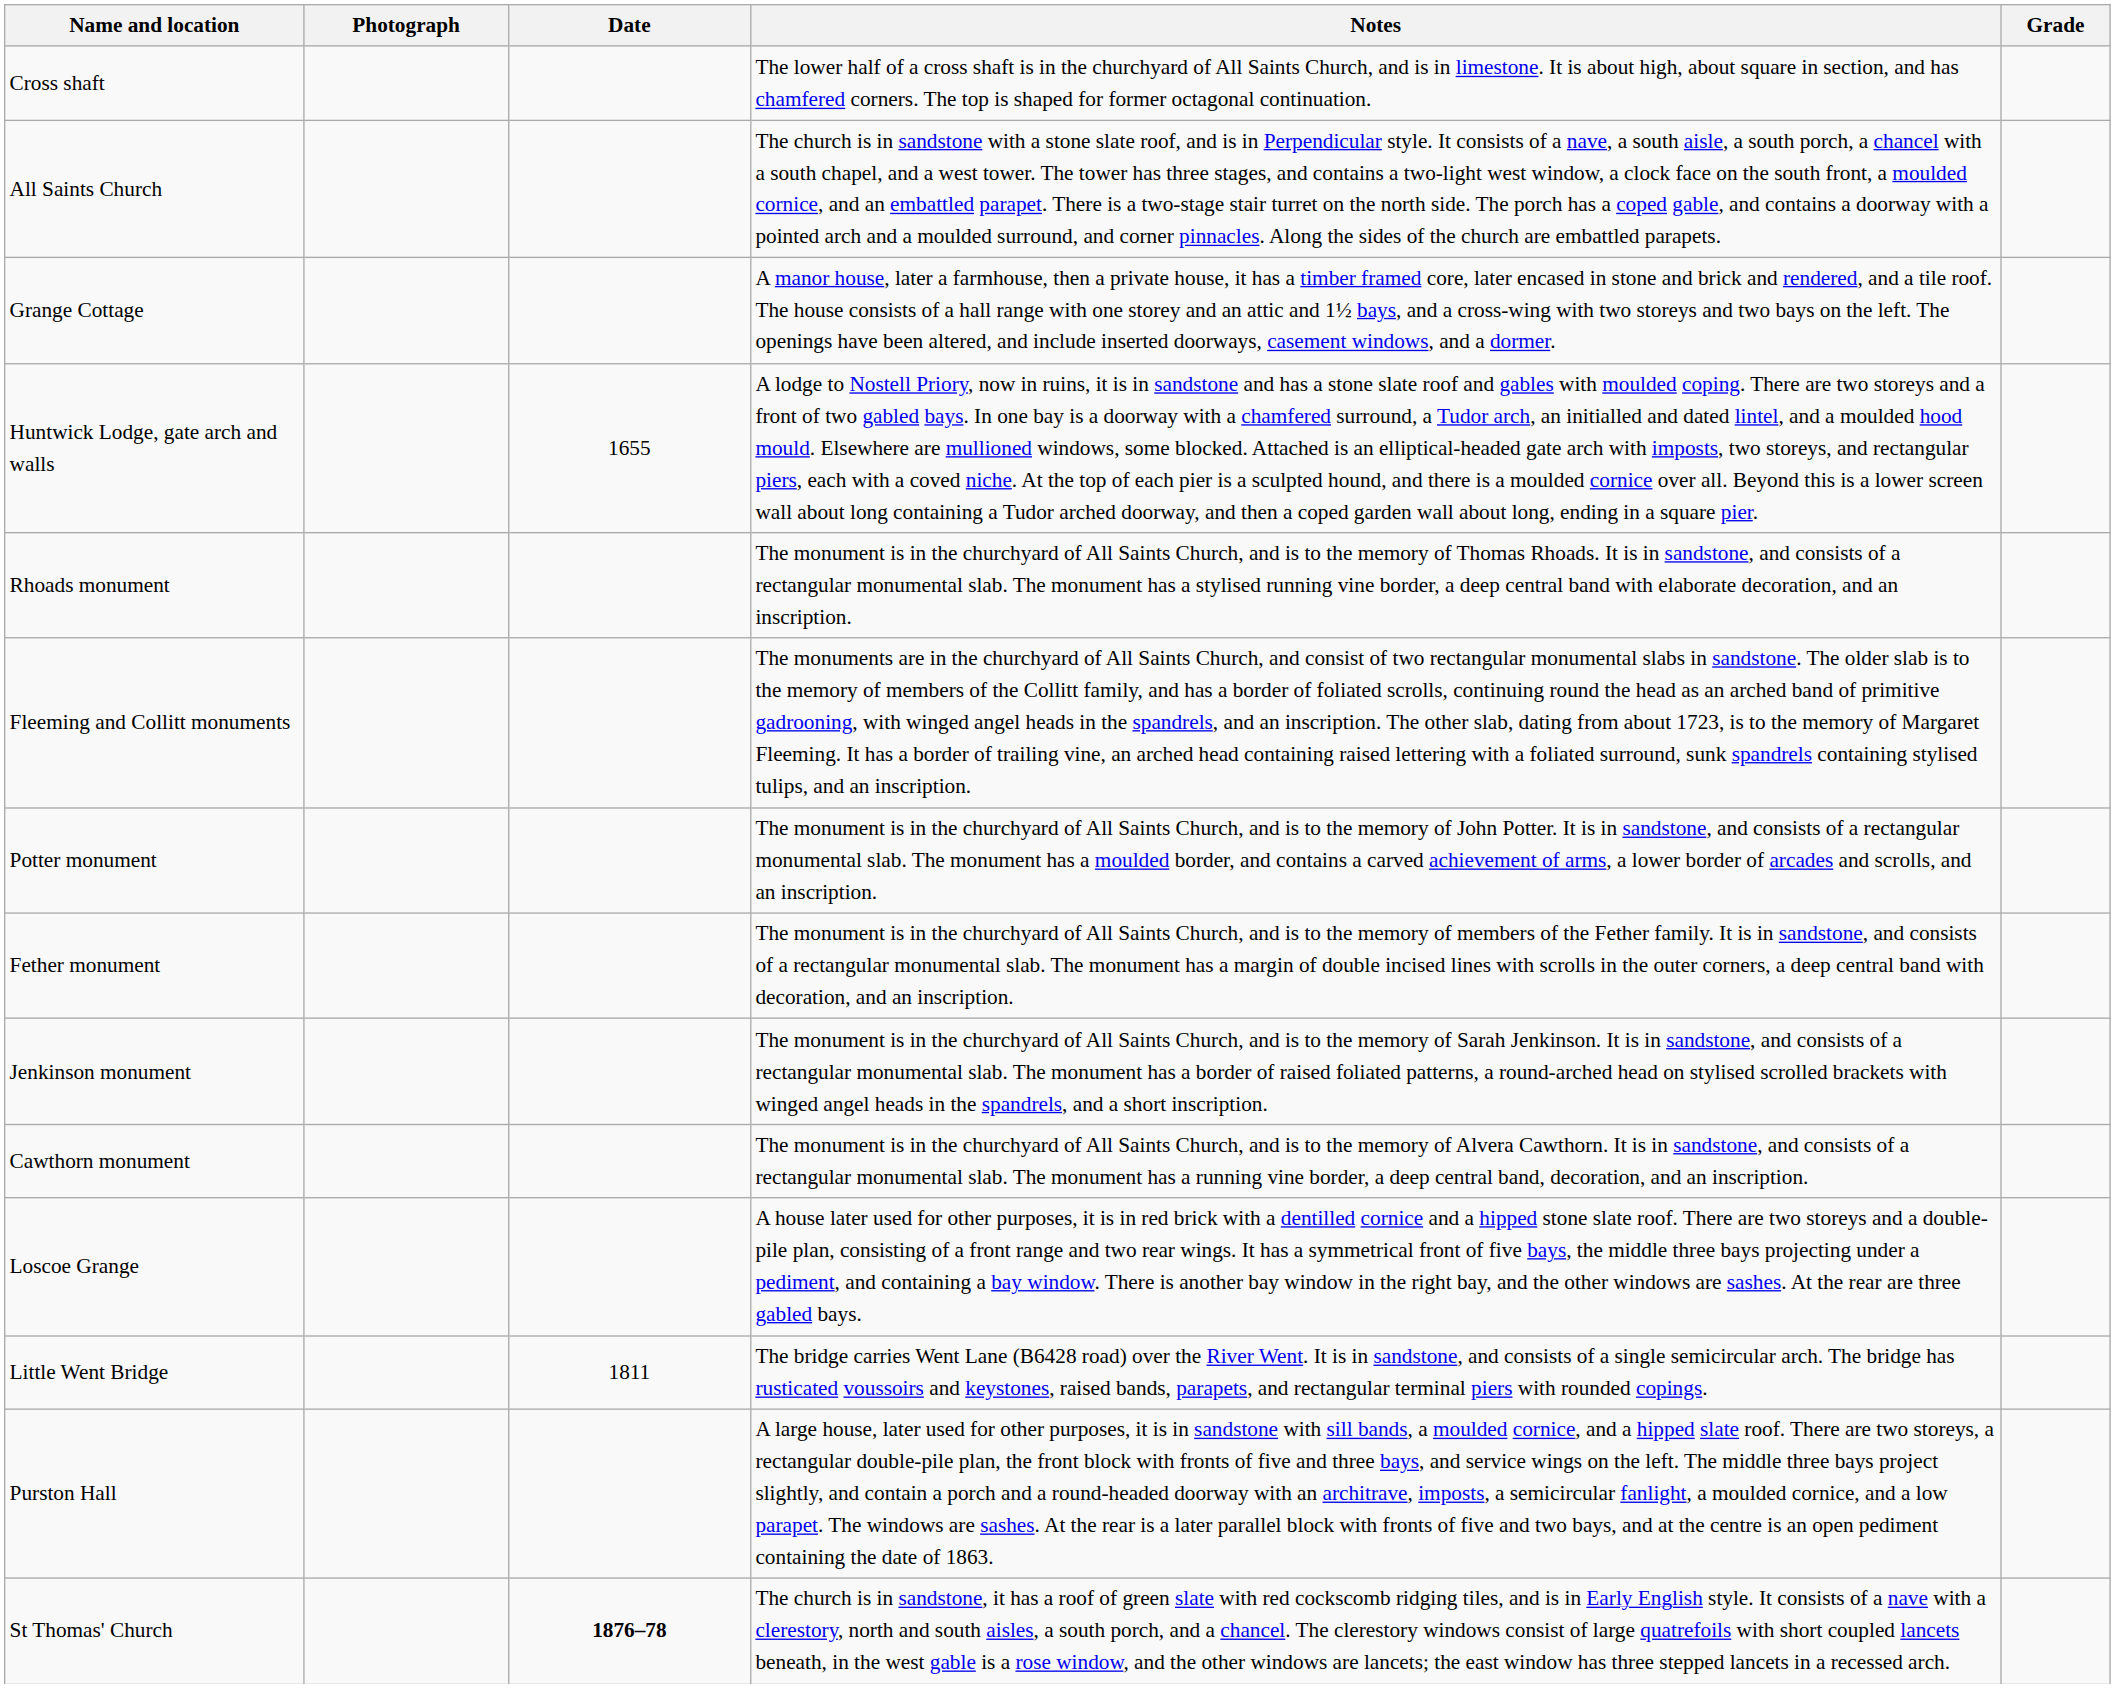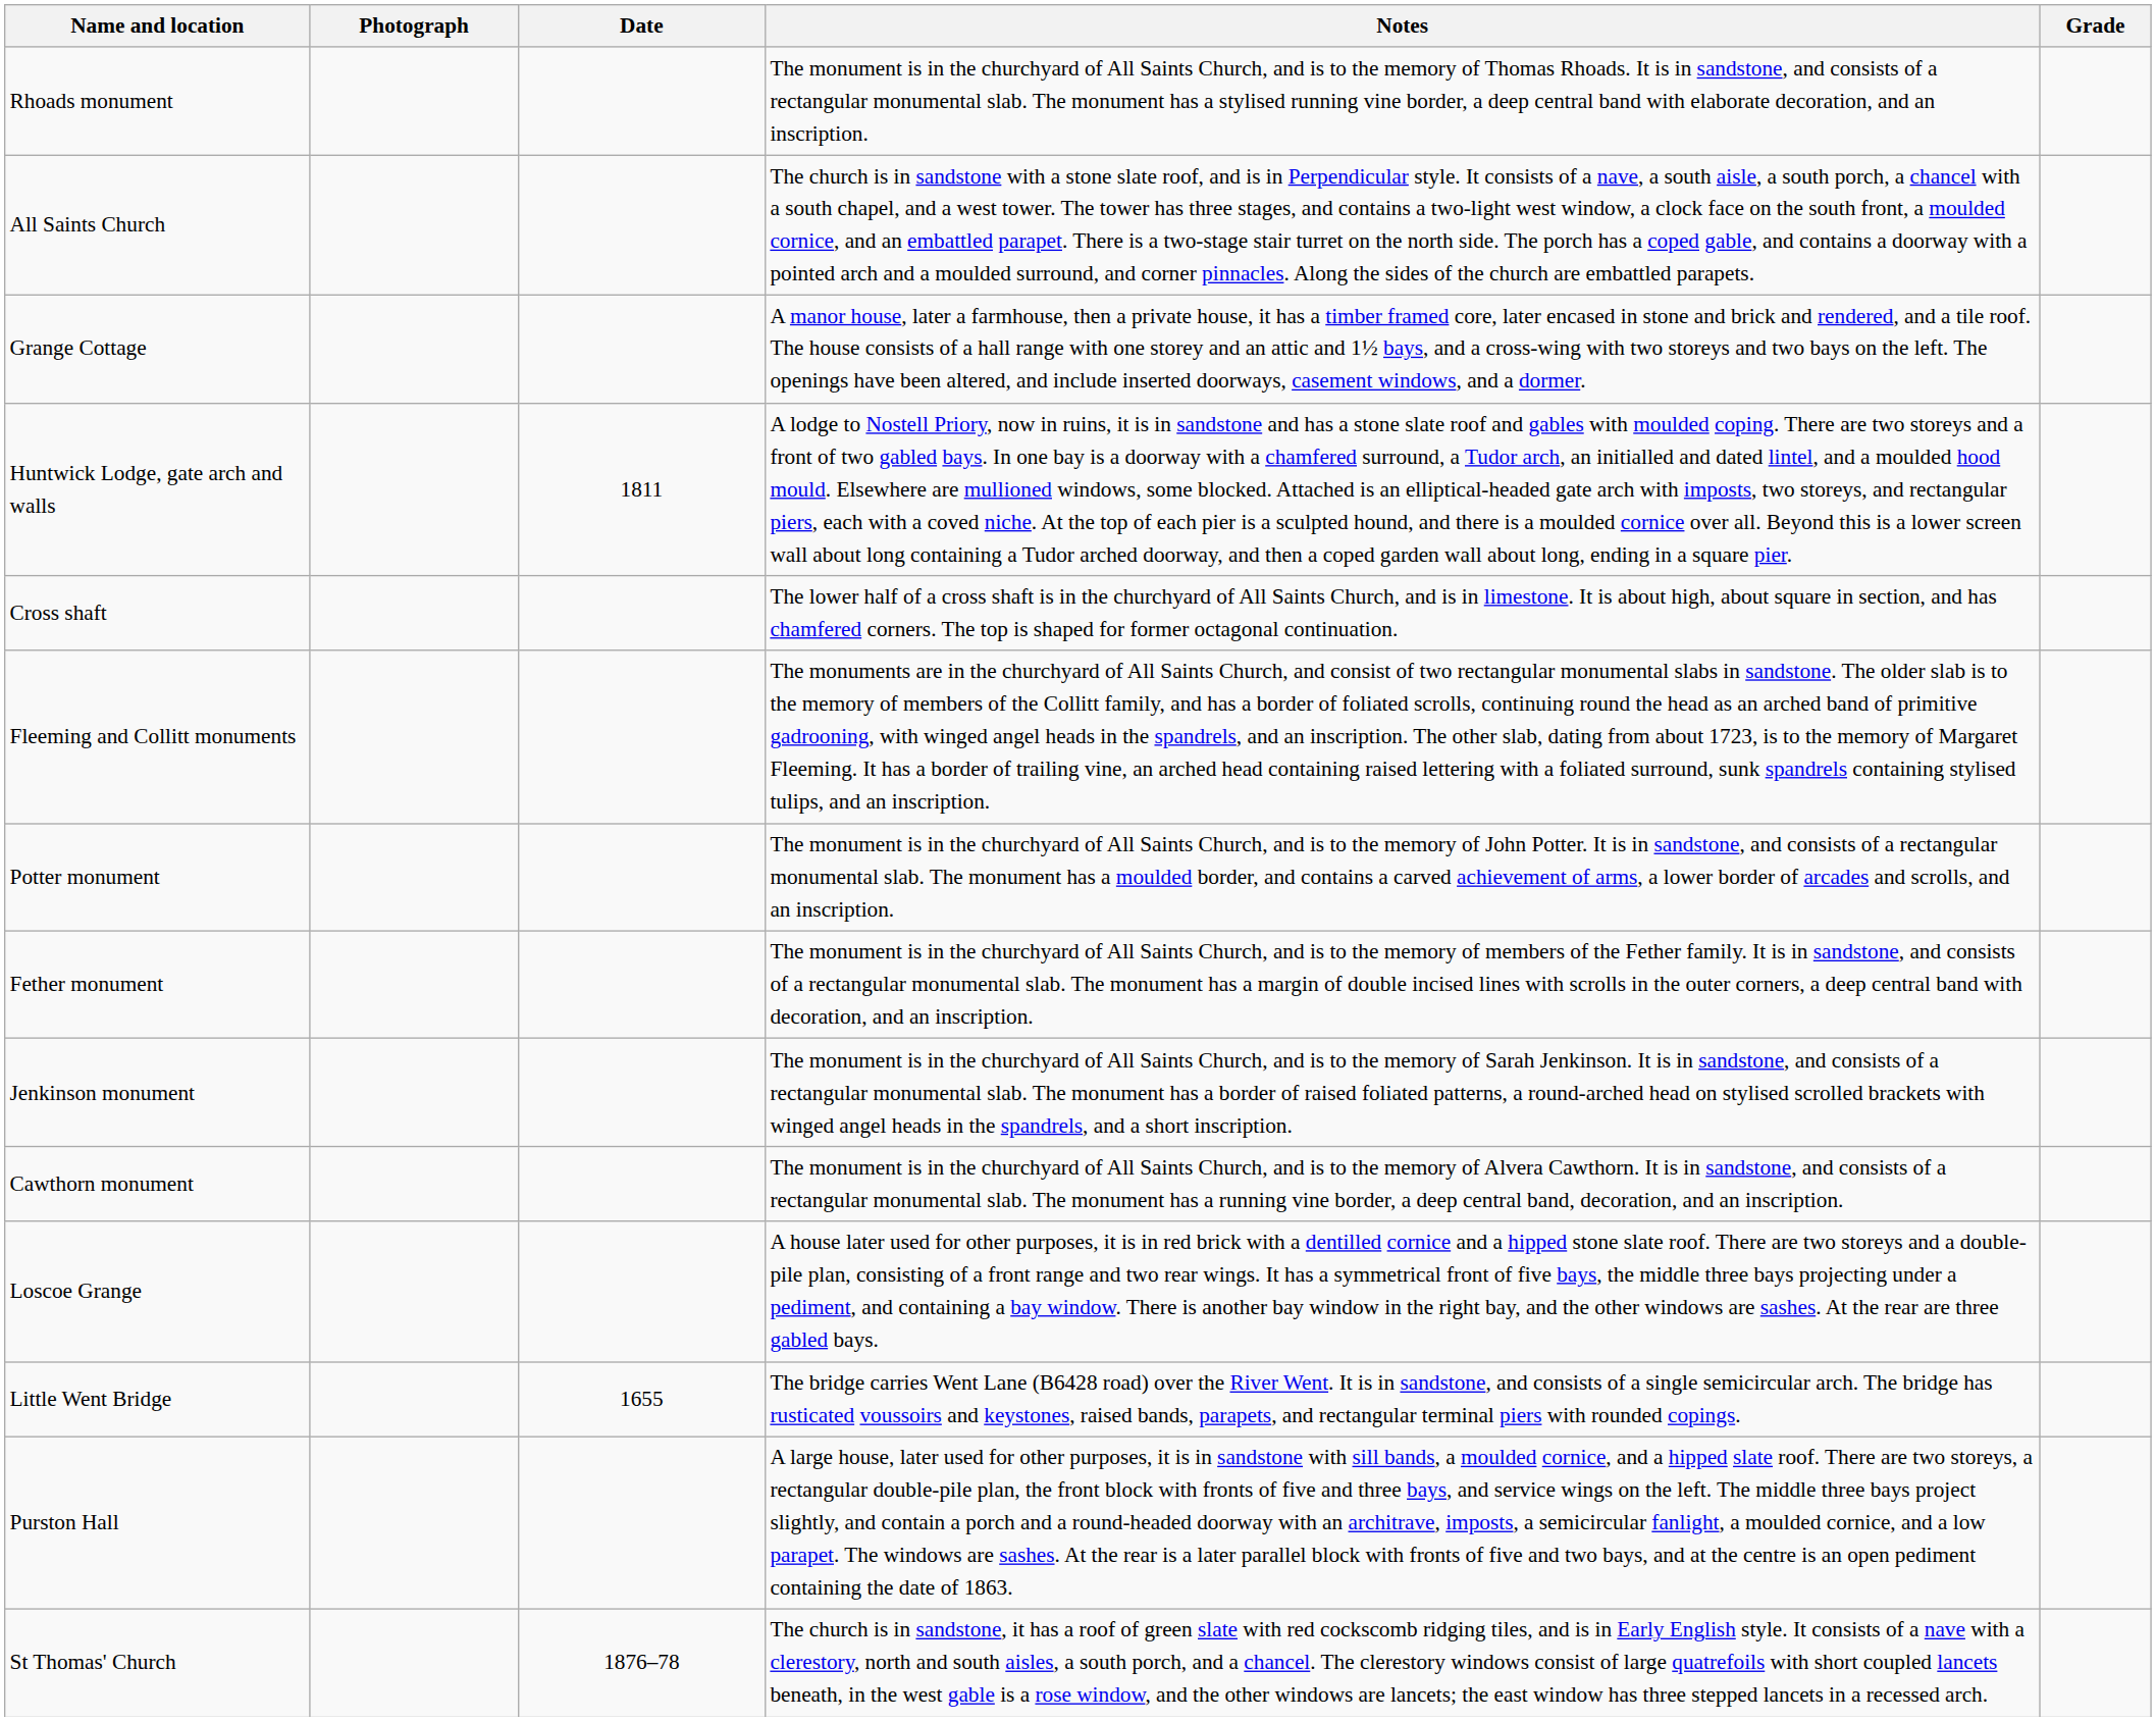 <table class="wikitable sortable plainrowheaders" style="width:100%; border:0; text-align:left; line-height:150%;">
 <tr>
 <th scope="col"  style="width:150px">Name and location</th>
 <th scope="col"  style="width:100px" class="unsortable">Photograph</th>
 <th scope="col"  style="width:120px">Date</th>
 <th scope="col"  style="width:650px" class="unsortable">Notes</th>
 <th scope="col"  style="width:50px">Grade</th>
 </tr>
 <tr>
-<td>Cross shaft<br><small></small></td>
+<td>Rhoads monument<br><small></small></td>
 <td></td>
 <td align="center"></td>
-<td>The lower half of a cross shaft is in the churchyard of All Saints Church, and is in <a href='#'>limestone</a>.  It is about  high, about  square in section, and has <a href='#'>chamfered</a> corners.  The top is shaped for former octagonal continuation.</td>
+<td>The monument is in the churchyard of All Saints Church, and is to the memory of Thomas Rhoads.  It is in <a href='#'>sandstone</a>, and consists of a rectangular monumental slab.  The monument has a stylised running vine border, a deep central band with elaborate decoration, and an inscription.</td>
 <td align="center" ></td>
 </tr>
 <tr>
 <td>All Saints Church<br><small></small></td>
 <td></td>
 <td align="center"></td>
 <td>The church is in <a href='#'>sandstone</a> with a stone slate roof, and is in <a href='#'>Perpendicular</a> style.  It consists of a <a href='#'>nave</a>, a south <a href='#'>aisle</a>, a south porch, a <a href='#'>chancel</a> with a south chapel, and a west tower.  The tower has three stages, and contains a two-light west window, a clock face on the south front, a <a href='#'>moulded</a> <a href='#'>cornice</a>, and an <a href='#'>embattled</a> <a href='#'>parapet</a>.  There is a two-stage stair turret on the north side.  The porch has a <a href='#'>coped</a> <a href='#'>gable</a>, and contains a doorway with a pointed arch and a moulded surround, and corner <a href='#'>pinnacles</a>.  Along the sides of the church are embattled parapets.</td>
 <td align="center" ></td>
 </tr>
 <tr>
 <td>Grange Cottage<br><small></small></td>
 <td></td>
 <td align="center"></td>
 <td>A <a href='#'>manor house</a>, later a farmhouse, then a private house, it has a <a href='#'>timber framed</a> core, later encased in stone and brick and <a href='#'>rendered</a>, and a tile roof.  The house consists of a hall range with one storey and an attic and 1½ <a href='#'>bays</a>, and a cross-wing with two storeys and two bays on the left.  The openings have been altered, and include inserted doorways, <a href='#'>casement windows</a>, and a <a href='#'>dormer</a>.</td>
 <td align="center" ></td>
 </tr>
 <tr>
 <td>Huntwick Lodge, gate arch and walls<br><small></small></td>
 <td></td>
-<td align="center">1655</td>
+<td align="center">1811</td>
 <td>A lodge to <a href='#'>Nostell Priory</a>, now in ruins, it is in <a href='#'>sandstone</a> and has a stone slate roof and <a href='#'>gables</a> with <a href='#'>moulded</a> <a href='#'>coping</a>.  There are two storeys and a front of two <a href='#'>gabled</a> <a href='#'>bays</a>.  In one bay is a doorway with a <a href='#'>chamfered</a> surround, a <a href='#'>Tudor arch</a>, an initialled and dated <a href='#'>lintel</a>, and a moulded <a href='#'>hood mould</a>.  Elsewhere are <a href='#'>mullioned</a> windows, some blocked.  Attached is an elliptical-headed gate arch with <a href='#'>imposts</a>, two storeys, and rectangular <a href='#'>piers</a>, each with a coved <a href='#'>niche</a>.  At the top of each pier is a sculpted hound, and there is a moulded <a href='#'>cornice</a> over all.  Beyond this is a lower screen wall about  long containing a Tudor arched doorway, and then a coped garden wall about  long, ending in a square <a href='#'>pier</a>.</td>
 <td align="center" ></td>
 </tr>
 <tr>
-<td>Rhoads monument<br><small></small></td>
+<td>Cross shaft<br><small></small></td>
 <td></td>
 <td align="center"></td>
-<td>The monument is in the churchyard of All Saints Church, and is to the memory of Thomas Rhoads.  It is in <a href='#'>sandstone</a>, and consists of a rectangular monumental slab.  The monument has a stylised running vine border, a deep central band with elaborate decoration, and an inscription.</td>
+<td>The lower half of a cross shaft is in the churchyard of All Saints Church, and is in <a href='#'>limestone</a>.  It is about  high, about  square in section, and has <a href='#'>chamfered</a> corners.  The top is shaped for former octagonal continuation.</td>
 <td align="center" ></td>
 </tr>
 <tr>
 <td>Fleeming and Collitt monuments<br><small></small></td>
 <td></td>
 <td align="center"></td>
 <td>The monuments are in the churchyard of All Saints Church, and consist of two rectangular monumental slabs in <a href='#'>sandstone</a>.  The older slab is to the memory of members of the Collitt family, and has a border of foliated scrolls, continuing round the head as an arched band of primitive <a href='#'>gadrooning</a>, with winged angel heads in the <a href='#'>spandrels</a>, and an inscription.  The other slab, dating from about 1723, is to the memory of Margaret Fleeming.  It has a border of trailing vine, an arched head containing raised lettering with a foliated surround, sunk <a href='#'>spandrels</a> containing stylised tulips, and an inscription.</td>
 <td align="center" ></td>
 </tr>
 <tr>
 <td>Potter monument<br><small></small></td>
 <td></td>
 <td align="center"></td>
 <td>The monument is in the churchyard of All Saints Church, and is to the memory of John Potter.  It is in <a href='#'>sandstone</a>, and consists of a rectangular monumental slab.  The monument has a <a href='#'>moulded</a> border, and contains a carved <a href='#'>achievement of arms</a>, a lower border of <a href='#'>arcades</a> and scrolls, and an inscription.</td>
 <td align="center" ></td>
 </tr>
 <tr>
 <td>Fether monument<br><small></small></td>
 <td></td>
 <td align="center"></td>
 <td>The monument is in the churchyard of All Saints Church, and is to the memory of members of the Fether family.  It is in <a href='#'>sandstone</a>, and consists of a rectangular monumental slab.  The monument has a margin of double incised lines with scrolls in the outer corners, a deep central band with decoration, and an inscription.</td>
 <td align="center" ></td>
 </tr>
 <tr>
 <td>Jenkinson monument<br><small></small></td>
 <td></td>
 <td align="center"></td>
 <td>The monument is in the churchyard of All Saints Church, and is to the memory of Sarah Jenkinson.  It is in <a href='#'>sandstone</a>, and consists of a rectangular monumental slab.  The monument has a border of raised foliated patterns, a round-arched head on stylised scrolled brackets with winged angel heads in the <a href='#'>spandrels</a>, and a short inscription.</td>
 <td align="center" ></td>
 </tr>
 <tr>
 <td>Cawthorn monument<br><small></small></td>
 <td></td>
 <td align="center"></td>
 <td>The monument is in the churchyard of All Saints Church, and is to the memory of Alvera Cawthorn.  It is in <a href='#'>sandstone</a>, and consists of a rectangular monumental slab.  The monument has a running vine border, a deep central band, decoration, and an inscription.</td>
 <td align="center" ></td>
 </tr>
 <tr>
 <td>Loscoe Grange<br><small></small></td>
 <td></td>
 <td align="center"></td>
 <td>A house later used for other purposes, it is in red brick with a <a href='#'>dentilled</a> <a href='#'>cornice</a> and a <a href='#'>hipped</a> stone slate roof.  There are two storeys and a double-pile plan, consisting of a front range and two rear wings.  It has a symmetrical front of five <a href='#'>bays</a>, the middle three bays projecting under a <a href='#'>pediment</a>, and containing a <a href='#'>bay window</a>.  There is another bay window in the right bay, and the other windows are <a href='#'>sashes</a>.  At the rear are three <a href='#'>gabled</a> bays.</td>
 <td align="center" ></td>
 </tr>
 <tr>
 <td>Little Went Bridge<br><small></small></td>
 <td></td>
-<td align="center">1811</td>
+<td align="center">1655</td>
 <td>The bridge carries Went Lane (B6428 road) over the <a href='#'>River Went</a>.  It is in <a href='#'>sandstone</a>, and consists of a single semicircular arch.  The bridge has <a href='#'>rusticated</a> <a href='#'>voussoirs</a> and <a href='#'>keystones</a>, raised bands, <a href='#'>parapets</a>, and rectangular terminal <a href='#'>piers</a> with rounded <a href='#'>copings</a>.</td>
 <td align="center" ></td>
 </tr>
 <tr>
 <td>Purston Hall<br><small></small></td>
 <td></td>
 <td align="center"></td>
 <td>A large house, later used for other purposes, it is in <a href='#'>sandstone</a> with <a href='#'>sill bands</a>, a <a href='#'>moulded</a> <a href='#'>cornice</a>, and a <a href='#'>hipped</a> <a href='#'>slate</a> roof.  There are two storeys, a rectangular double-pile plan, the front block with fronts of five and three <a href='#'>bays</a>, and service wings on the left.  The middle three bays project slightly, and contain a porch and a round-headed doorway with an <a href='#'>architrave</a>, <a href='#'>imposts</a>, a semicircular <a href='#'>fanlight</a>, a moulded cornice, and a low <a href='#'>parapet</a>.  The windows are <a href='#'>sashes</a>.  At the rear is a later parallel block with fronts of five and two bays, and at the centre is an open pediment containing the date of 1863.</td>
 <td align="center" ></td>
 </tr>
 <tr>
 <td>St Thomas' Church<br><small></small></td>
 <td></td>
-<td align="center"><strong>1876–78</strong></td>
+<td align="center">1876–78</td>
 <td>The church is in <a href='#'>sandstone</a>, it has a roof of green <a href='#'>slate</a> with red cockscomb ridging tiles, and is in <a href='#'>Early English</a> style.  It consists of a <a href='#'>nave</a> with a <a href='#'>clerestory</a>, north and south <a href='#'>aisles</a>, a south porch, and a <a href='#'>chancel</a>.  The clerestory windows consist of large <a href='#'>quatrefoils</a> with short coupled <a href='#'>lancets</a> beneath, in the west <a href='#'>gable</a> is a <a href='#'>rose window</a>, and the other windows are lancets; the east window has three stepped lancets in a recessed arch.</td>
 <td align="center" ></td>
 </tr>
 <tr>
 </tr>
 </table>
